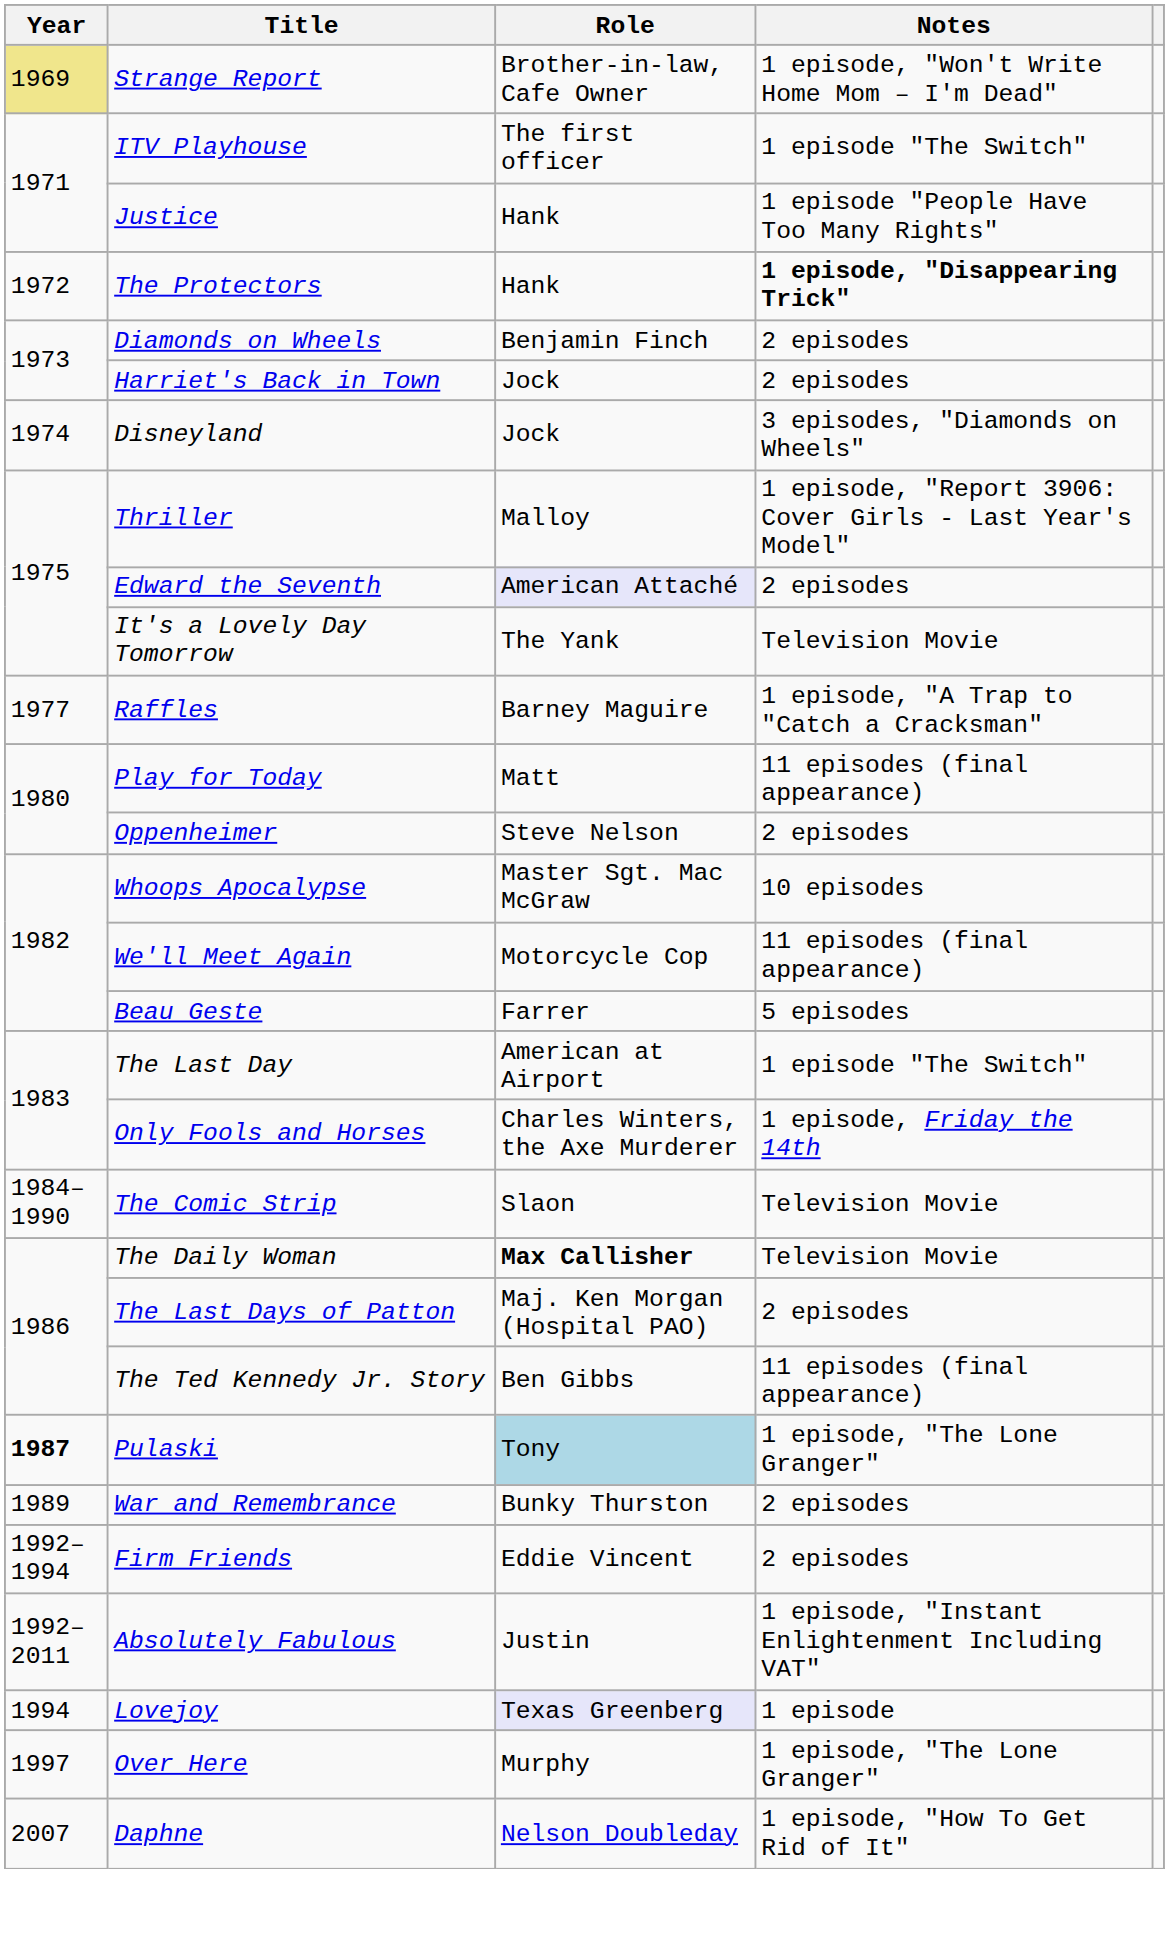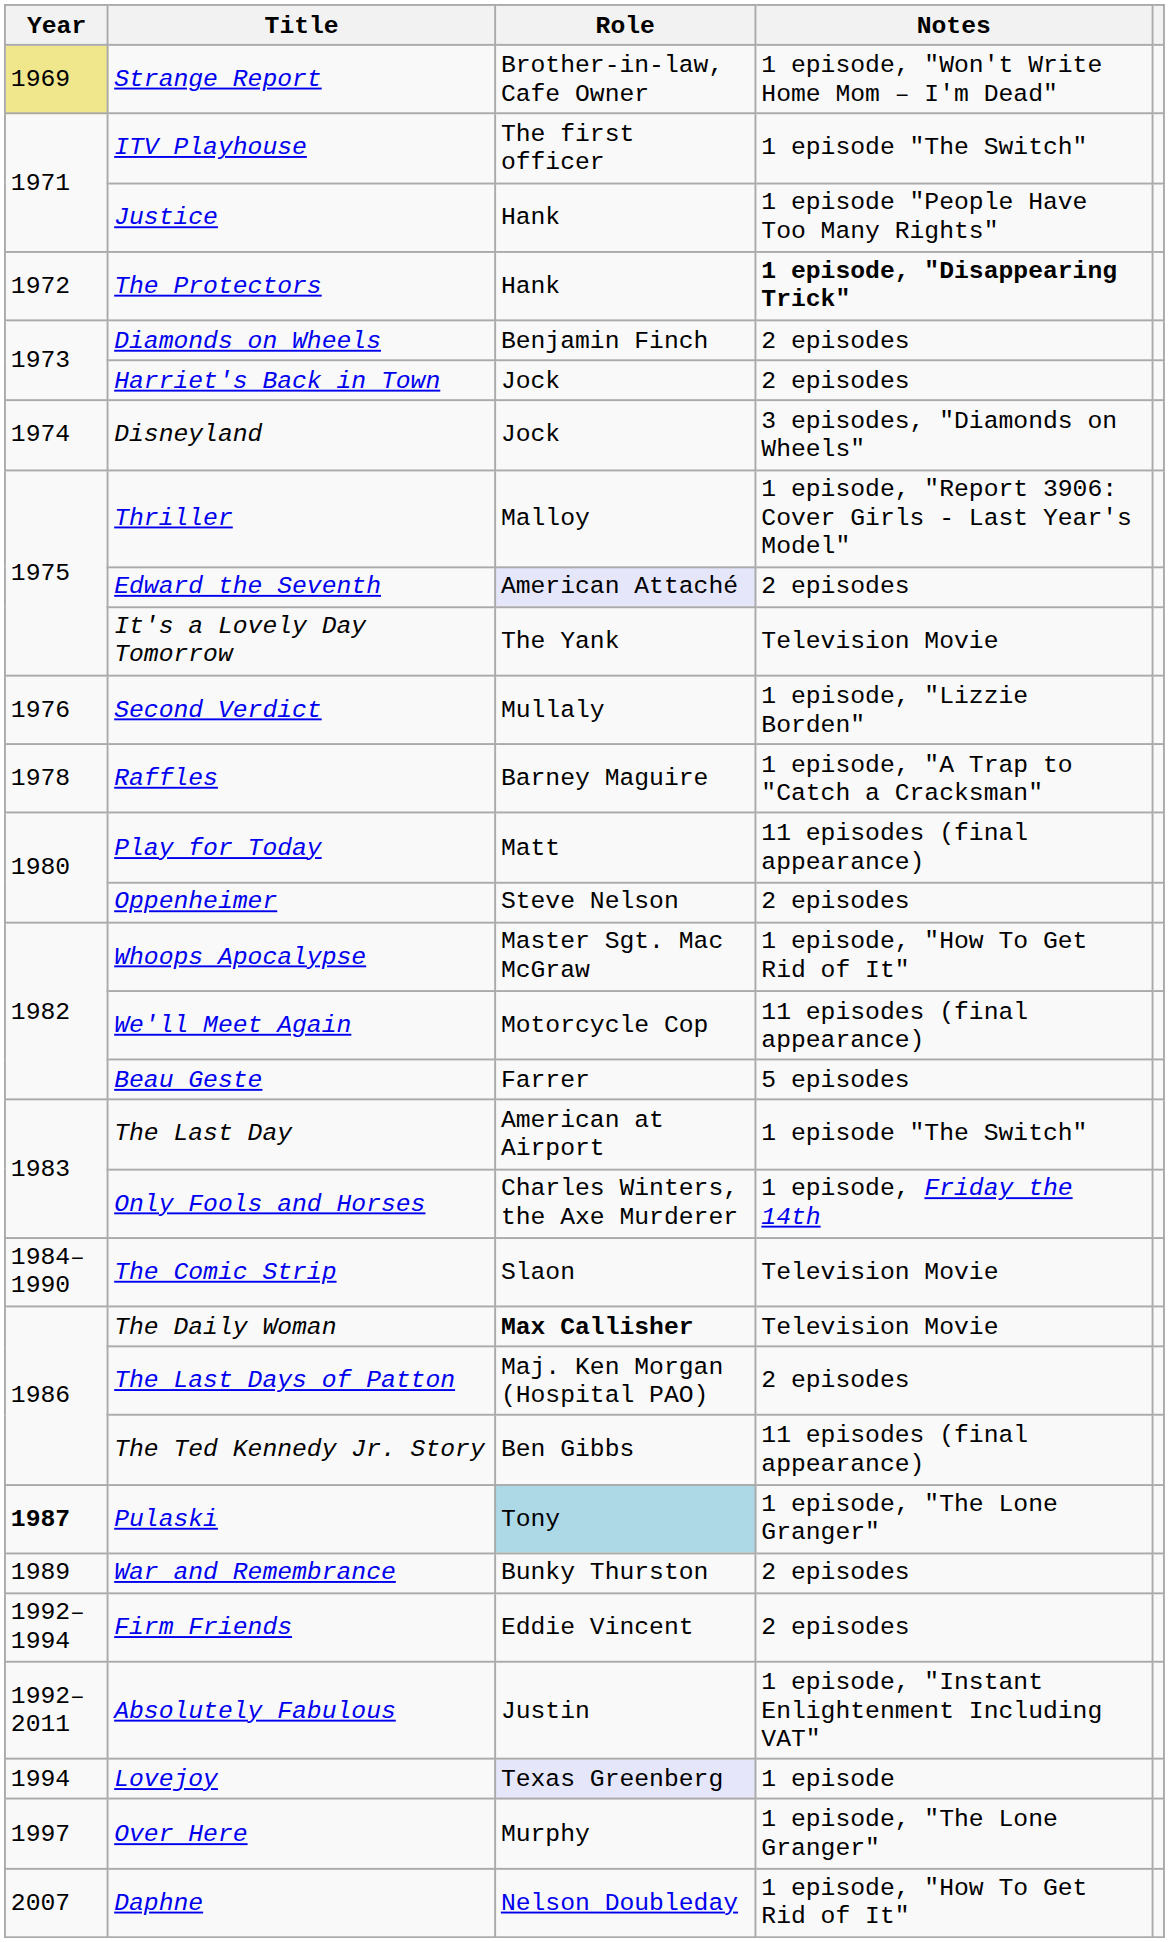 <table class="wikitable">
 <tr>
 <th>Year</th>
 <th>Title</th>
 <th>Role</th>
 <th>Notes</th>
 <th></th>
 </tr>
 <tr>
 <td style="background: khaki;">1969</td>
 <td><em><a href='#'>Strange Report</a></em></td>
 <td>Brother-in-law, Cafe Owner</td>
 <td>1 episode, "Won't Write Home Mom – I'm Dead"</td>
 <td></td>
 </tr>
 <tr>
 <td rowspan="2">1971</td>
 <td><em><a href='#'>ITV Playhouse</a></em></td>
 <td>The first officer</td>
 <td>1 episode "The Switch"</td>
 <td></td>
 </tr>
 <tr>
 <td><em><a href='#'>Justice</a></em></td>
 <td>Hank</td>
 <td>1 episode "People Have Too Many Rights"</td>
 <td></td>
 </tr>
 <tr>
 <td>1972</td>
 <td><em><a href='#'>The Protectors</a></em></td>
 <td>Hank</td>
 <td><strong>1 episode, "Disappearing Trick"</strong></td>
 <td></td>
 </tr>
 <tr>
 <td rowspan="2">1973</td>
 <td><em><a href='#'>Diamonds on Wheels</a></em></td>
 <td>Benjamin Finch</td>
 <td>2 episodes</td>
 <td></td>
 </tr>
 <tr>
 <td><em><a href='#'>Harriet's Back in Town</a></em></td>
 <td>Jock</td>
 <td>2 episodes</td>
 <td></td>
 </tr>
 <tr>
 <td>1974</td>
 <td><em>Disneyland</em></td>
 <td>Jock</td>
 <td>3 episodes, "Diamonds on Wheels"</td>
 <td></td>
 </tr>
 <tr>
 <td rowspan="3">1975</td>
 <td><em><a href='#'>Thriller</a></em></td>
 <td>Malloy</td>
 <td>1 episode, "Report 3906: Cover Girls - Last Year's Model"</td>
 <td></td>
 </tr>
 <tr>
 <td><em><a href='#'>Edward the Seventh</a></em></td>
 <td style="background: lavender;">American Attaché</td>
 <td>2 episodes</td>
 <td></td>
 </tr>
 <tr>
 <td><em>It's a Lovely Day Tomorrow</em></td>
 <td>The Yank</td>
 <td>Television Movie</td>
 <td></td>
 </tr>
 <tr>
-<td>1977</td>
+<td>1976</td>
+<td><em><a href='#'>Second Verdict</a></em></td>
+<td>Mullaly</td>
+<td>1 episode, "Lizzie Borden"</td>
+<td></td>
+</tr>
+<tr>
+<td>1978</td>
 <td><em><a href='#'>Raffles</a></em></td>
 <td>Barney Maguire</td>
 <td>1 episode, "A Trap to "Catch a Cracksman"</td>
 <td></td>
 </tr>
 <tr>
 <td rowspan="2">1980</td>
 <td><em><a href='#'>Play for Today</a></em></td>
 <td>Matt</td>
 <td>11 episodes (final appearance)</td>
 <td></td>
 </tr>
 <tr>
 <td><em><a href='#'>Oppenheimer</a></em></td>
 <td>Steve Nelson</td>
 <td>2 episodes</td>
 <td></td>
 </tr>
 <tr>
 <td rowspan="3">1982</td>
 <td><em><a href='#'>Whoops Apocalypse</a></em></td>
 <td>Master Sgt. Mac McGraw</td>
-<td>10 episodes</td>
+<td>1 episode, "How To Get Rid of It"</td>
 <td></td>
 </tr>
 <tr>
 <td><em><a href='#'>We'll Meet Again</a></em> </td>
 <td>Motorcycle Cop</td>
 <td>11 episodes (final appearance)</td>
 </tr>
 <tr>
 <td><em><a href='#'>Beau Geste</a></em></td>
 <td>Farrer</td>
 <td>5 episodes</td>
 <td></td>
 </tr>
 <tr>
 <td rowspan="2">1983</td>
 <td><em>The Last Day</em></td>
 <td>American at Airport</td>
 <td>1 episode "The Switch"</td>
 <td></td>
 </tr>
 <tr>
 <td><em><a href='#'>Only Fools and Horses</a></em></td>
 <td>Charles Winters, the Axe Murderer</td>
 <td>1 episode, <em><a href='#'>Friday the 14th</a></em></td>
 <td></td>
 </tr>
 <tr>
 <td>1984–1990</td>
 <td><em><a href='#'>The Comic Strip</a></em></td>
 <td>Slaon</td>
 <td>Television Movie</td>
 <td></td>
 </tr>
 <tr>
 <td rowspan="3">1986</td>
 <td><em>The Daily Woman</em></td>
 <td><strong>Max Callisher</strong></td>
 <td>Television Movie</td>
 <td></td>
 </tr>
 <tr>
 <td><em><a href='#'>The Last Days of Patton</a></em></td>
 <td>Maj. Ken Morgan (Hospital PAO)</td>
 <td>2 episodes</td>
 <td></td>
 </tr>
 <tr>
 <td><em>The Ted Kennedy Jr. Story</em></td>
 <td>Ben Gibbs</td>
 <td>11 episodes (final appearance)</td>
 <td></td>
 </tr>
 <tr>
 <td><strong>1987</strong></td>
 <td><em><a href='#'>Pulaski</a></em></td>
 <td style="background: lightblue;">Tony</td>
 <td>1 episode, "The Lone Granger"</td>
 <td></td>
 </tr>
 <tr>
 <td>1989</td>
 <td><em><a href='#'>War and Remembrance</a></em></td>
 <td>Bunky Thurston</td>
 <td>2 episodes</td>
 <td></td>
 </tr>
 <tr>
 <td>1992–1994</td>
 <td><em><a href='#'>Firm Friends</a></em></td>
 <td>Eddie Vincent</td>
 <td>2 episodes</td>
 <td></td>
 </tr>
 <tr>
 <td>1992–2011</td>
 <td><em><a href='#'>Absolutely Fabulous</a></em></td>
 <td>Justin</td>
 <td>1 episode, "Instant Enlightenment Including VAT"</td>
 <td></td>
 </tr>
 <tr>
 <td>1994</td>
 <td><em><a href='#'>Lovejoy</a></em></td>
 <td style="background: lavender;">Texas Greenberg</td>
 <td>1 episode</td>
 <td></td>
 </tr>
 <tr>
 <td>1997</td>
 <td><em><a href='#'>Over Here</a></em></td>
 <td>Murphy</td>
 <td>1 episode, "The Lone Granger"</td>
 <td></td>
 </tr>
 <tr>
 <td>2007</td>
 <td><em><a href='#'>Daphne</a></em></td>
 <td><a href='#'>Nelson Doubleday</a></td>
 <td>1 episode, "How To Get Rid of It"</td>
 <td></td>
 </tr>
 </table>
